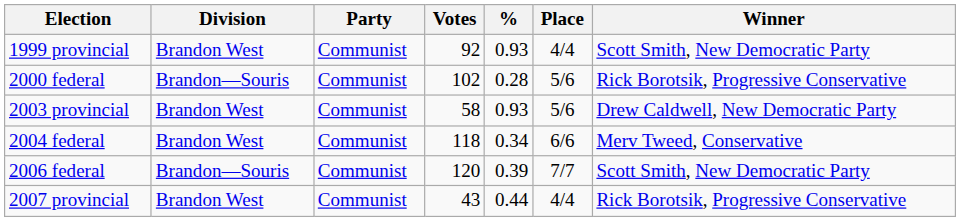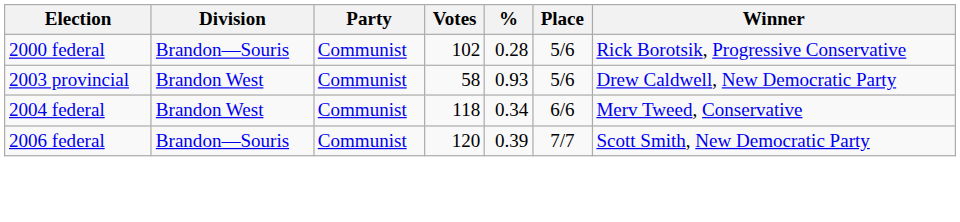 <table class="wikitable" width="800">
 <tr>
 <th align="left">Election</th>
 <th align="left">Division</th>
 <th align="left">Party</th>
 <th align="right">Votes</th>
 <th align="right">%</th>
 <th align="center">Place</th>
 <th align="center">Winner</th>
-</tr>
-<tr>
-<td align="left"><a href='#'>1999 provincial</a></td>
-<td align="left"><a href='#'>Brandon West</a></td>
-<td align="left"><a href='#'>Communist</a></td>
-<td align="right">92</td>
-<td align="right">0.93</td>
-<td align="center">4/4</td>
-<td align="left"><a href='#'>Scott Smith</a>, <a href='#'>New Democratic Party</a></td>
 </tr>
 <tr>
 <td align="left"><a href='#'>2000 federal</a></td>
 <td align="left"><a href='#'>Brandon—Souris</a></td>
 <td align="left"><a href='#'>Communist</a></td>
 <td align="right">102</td>
 <td align="right">0.28</td>
 <td align="center">5/6</td>
 <td align="left"><a href='#'>Rick Borotsik</a>, <a href='#'>Progressive Conservative</a></td>
 </tr>
 <tr>
 <td align="left"><a href='#'>2003 provincial</a></td>
 <td align="left"><a href='#'>Brandon West</a></td>
 <td align="left"><a href='#'>Communist</a></td>
 <td align="right">58</td>
 <td align="right">0.93</td>
 <td align="center">5/6</td>
 <td align="left"><a href='#'>Drew Caldwell</a>, <a href='#'>New Democratic Party</a></td>
 </tr>
 <tr>
 <td align="left"><a href='#'>2004 federal</a></td>
 <td align="left"><a href='#'>Brandon West</a></td>
 <td align="left"><a href='#'>Communist</a></td>
 <td align="right">118</td>
 <td align="right">0.34</td>
 <td align="center">6/6</td>
 <td align="left"><a href='#'>Merv Tweed</a>, <a href='#'>Conservative</a></td>
 </tr>
 <tr>
 <td align="left"><a href='#'>2006 federal</a></td>
 <td align="left"><a href='#'>Brandon—Souris</a></td>
 <td align="left"><a href='#'>Communist</a></td>
 <td align="right">120</td>
 <td align="right">0.39</td>
 <td align="center">7/7</td>
 <td align="left"><a href='#'>Scott Smith</a>, <a href='#'>New Democratic Party</a></td>
 </tr>
-<tr>
-<td align="left"><a href='#'>2007 provincial</a></td>
-<td align="left"><a href='#'>Brandon West</a></td>
-<td align="left"><a href='#'>Communist</a></td>
-<td align="right">43</td>
-<td align="right">0.44</td>
-<td align="center">4/4</td>
-<td align="left"><a href='#'>Rick Borotsik</a>, <a href='#'>Progressive Conservative</a></td>
-</tr>
 </table>
